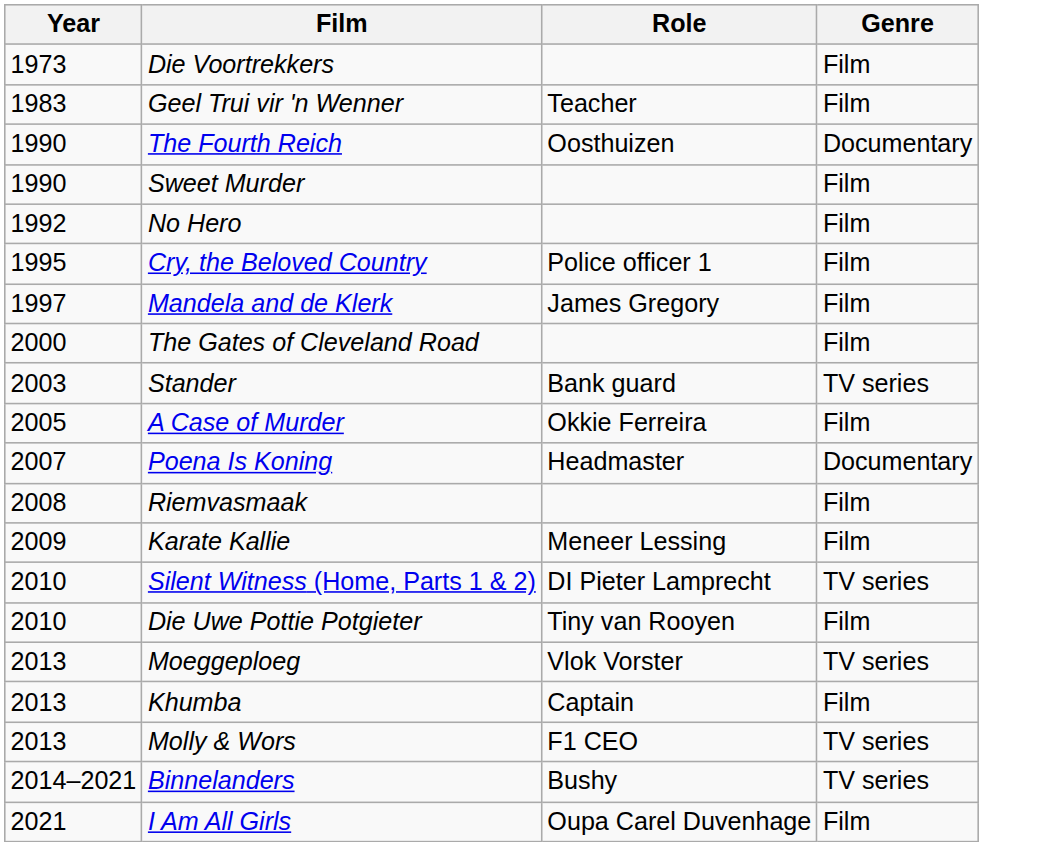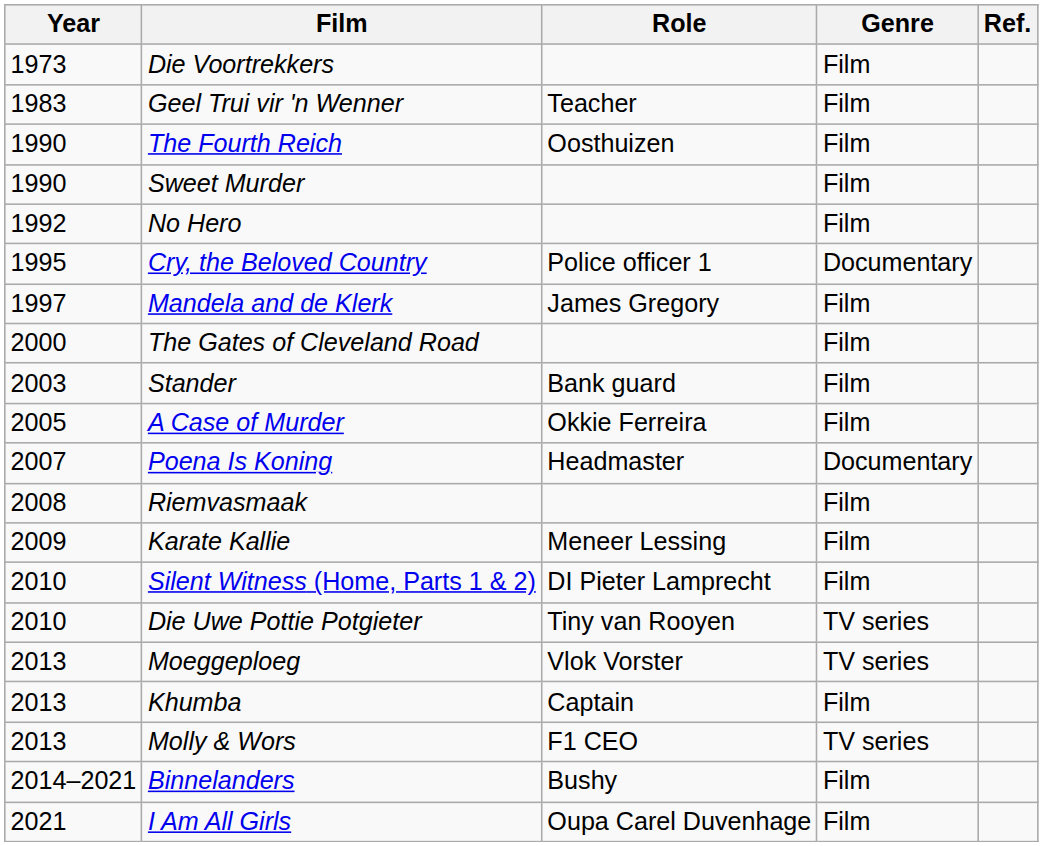 <table class="wikitable">
 <tr>
 <th>Year</th>
 <th>Film</th>
 <th>Role</th>
 <th>Genre</th>
+<th>Ref.</th>
 </tr>
 <tr>
 <td>1973</td>
 <td><em>Die Voortrekkers</em></td>
 <td> </td>
 <td>Film</td>
+<td></td>
 </tr>
 <tr>
 <td>1983</td>
 <td><em>Geel Trui vir 'n Wenner</em></td>
 <td>Teacher</td>
 <td>Film</td>
+<td></td>
 </tr>
 <tr>
 <td>1990</td>
 <td><em><a href='#'>The Fourth Reich</a></em></td>
 <td>Oosthuizen</td>
-<td>Documentary</td>
+<td>Film</td>
+<td></td>
 </tr>
 <tr>
 <td>1990</td>
 <td><em>Sweet Murder</em></td>
 <td> </td>
 <td>Film</td>
+<td></td>
 </tr>
 <tr>
 <td>1992</td>
 <td><em>No Hero</em></td>
 <td> </td>
 <td>Film</td>
+<td></td>
 </tr>
 <tr>
 <td>1995</td>
 <td><em><a href='#'>Cry, the Beloved Country</a></em></td>
 <td>Police officer 1</td>
-<td>Film</td>
+<td>Documentary</td>
+<td></td>
 </tr>
 <tr>
 <td>1997</td>
 <td><em><a href='#'>Mandela and de Klerk</a></em></td>
 <td>James Gregory</td>
 <td>Film</td>
+<td></td>
 </tr>
 <tr>
 <td>2000</td>
 <td><em>The Gates of Cleveland Road</em></td>
 <td> </td>
 <td>Film</td>
+<td></td>
 </tr>
 <tr>
 <td>2003</td>
 <td><em>Stander</em></td>
 <td>Bank guard</td>
-<td>TV series</td>
+<td>Film</td>
+<td></td>
 </tr>
 <tr>
 <td>2005</td>
 <td><em><a href='#'>A Case of Murder</a></em></td>
 <td>Okkie Ferreira</td>
 <td>Film</td>
+<td></td>
 </tr>
 <tr>
 <td>2007</td>
 <td><em><a href='#'>Poena Is Koning</a></em></td>
 <td>Headmaster</td>
 <td>Documentary</td>
+<td></td>
 </tr>
 <tr>
 <td>2008</td>
 <td><em>Riemvasmaak</em></td>
 <td></td>
 <td>Film</td>
+<td></td>
 </tr>
 <tr>
 <td>2009</td>
 <td><em>Karate Kallie</em></td>
 <td>Meneer Lessing</td>
 <td>Film</td>
+<td></td>
 </tr>
 <tr>
 <td>2010</td>
 <td><a href='#'><em>Silent Witness</em> (Home, Parts 1 & 2)</a></td>
 <td>DI Pieter Lamprecht</td>
-<td>TV series</td>
+<td>Film</td>
+<td></td>
 </tr>
 <tr>
 <td>2010</td>
 <td><em>Die Uwe Pottie Potgieter</em></td>
 <td>Tiny van Rooyen</td>
-<td>Film</td>
+<td>TV series</td>
+<td></td>
 </tr>
 <tr>
 <td>2013</td>
 <td><em>Moeggeploeg</em></td>
 <td>Vlok Vorster</td>
 <td>TV series</td>
+<td></td>
 </tr>
 <tr>
 <td>2013</td>
 <td><em>Khumba</em></td>
 <td>Captain</td>
 <td>Film</td>
+<td></td>
 </tr>
 <tr>
 <td>2013</td>
 <td><em>Molly & Wors</em></td>
 <td>F1 CEO</td>
 <td>TV series</td>
+<td></td>
 </tr>
 <tr>
 <td>2014–2021</td>
 <td><em><a href='#'>Binnelanders</a></em></td>
 <td>Bushy</td>
-<td>TV series</td>
+<td>Film</td>
+<td></td>
 </tr>
 <tr>
 <td>2021</td>
 <td><em><a href='#'>I Am All Girls</a></em></td>
 <td>Oupa Carel Duvenhage</td>
 <td>Film</td>
+<td></td>
 </tr>
 </table>
